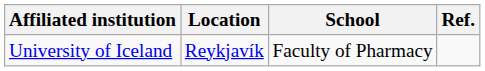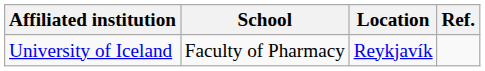 <table class="wikitable sortable">
 <tr>
 <th>Affiliated institution</th>
+<th>School</th>
 <th>Location</th>
-<th>School</th>
 <th>Ref.</th>
 </tr>
 <tr>
 <td><a href='#'>University of Iceland</a></td>
+<td>Faculty of Pharmacy</td>
 <td><a href='#'>Reykjavík</a></td>
-<td>Faculty of Pharmacy</td>
 <td></td>
 </tr>
 </table>
